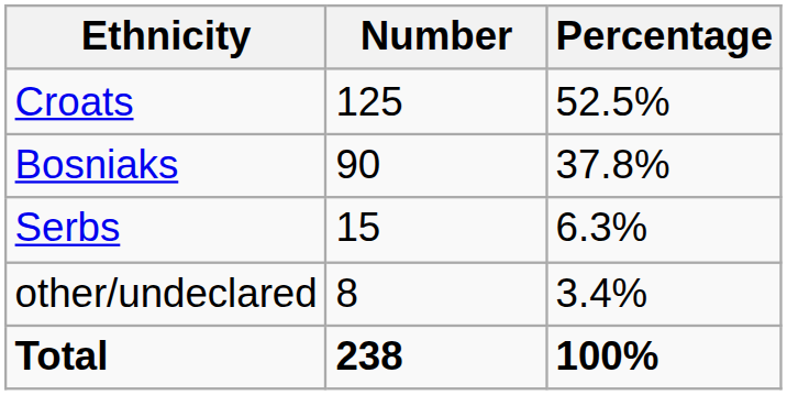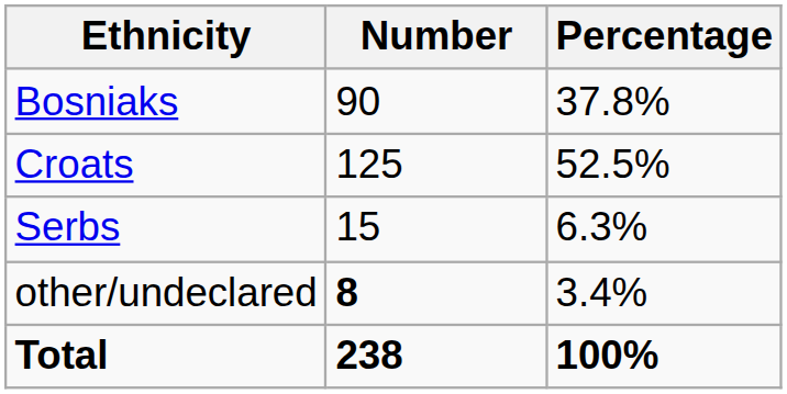 <table class="wikitable">
 <tr>
 <th width="100px">Ethnicity</th>
 <th width="80px">Number</th>
 <th width="80px">Percentage</th>
 </tr>
 <tr>
+<td><a href='#'>Bosniaks</a></td>
+<td>90</td>
+<td>37.8%</td>
+</tr>
+<tr>
 <td><a href='#'>Croats</a></td>
 <td>125</td>
 <td>52.5%</td>
-</tr>
-<tr>
-<td><a href='#'>Bosniaks</a></td>
-<td>90</td>
-<td>37.8%</td>
 </tr>
 <tr>
 <td><a href='#'>Serbs</a></td>
 <td>15</td>
 <td>6.3%</td>
 </tr>
 <tr>
 <td>other/undeclared</td>
-<td>8</td>
+<td><strong>8</strong></td>
 <td>3.4%</td>
 </tr>
 <tr>
 <td><strong>Total</strong></td>
 <td><strong>238</strong></td>
 <td><strong>100%</strong></td>
 </tr>
 </table>
